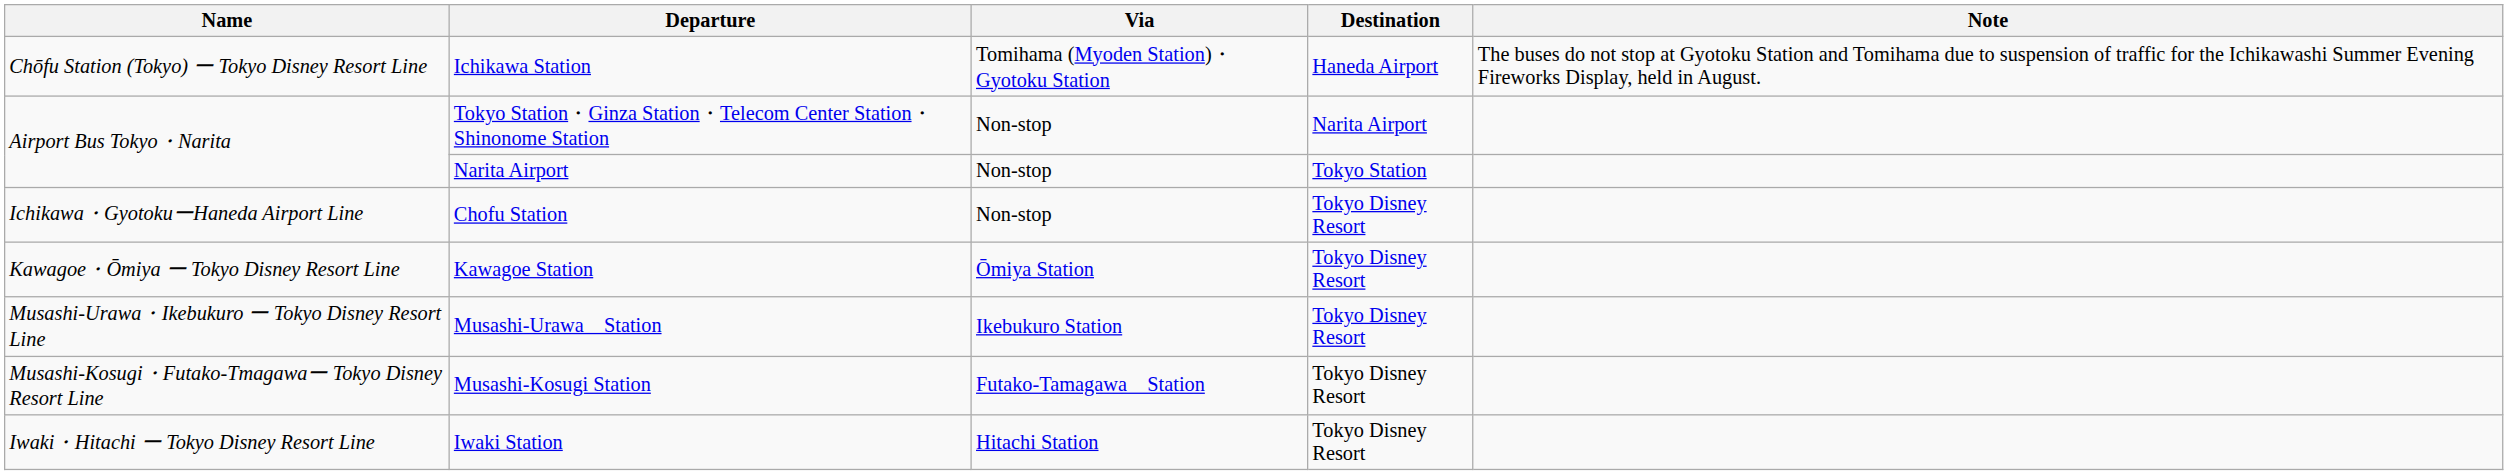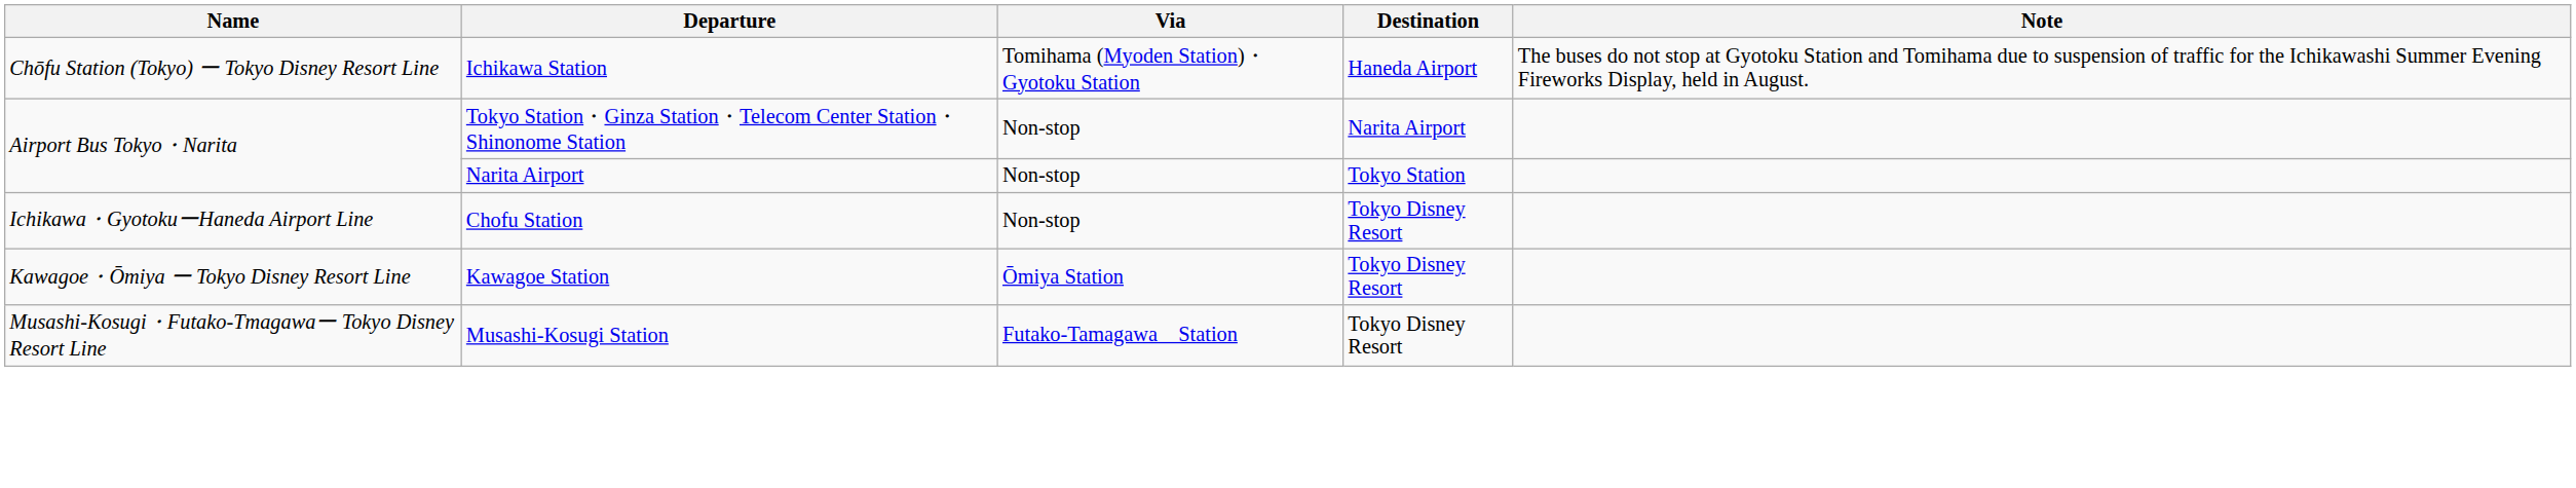 <table class="wikitable">
 <tr>
 <th>Name</th>
 <th>Departure</th>
 <th>Via</th>
 <th>Destination</th>
 <th>Note</th>
 </tr>
 <tr>
 <td><em>Chōfu Station (Tokyo) ー Tokyo Disney Resort Line</em></td>
 <td><a href='#'>Ichikawa Station</a></td>
 <td>Tomihama (<a href='#'>Myoden Station</a>)・<a href='#'>Gyotoku Station</a></td>
 <td><a href='#'>Haneda Airport</a></td>
 <td>The buses do not stop at Gyotoku Station and Tomihama due to suspension of traffic for the Ichikawashi Summer Evening Fireworks Display, held in August.</td>
 </tr>
 <tr>
 <td rowspan="2"><em>Airport Bus Tokyo・Narita</em></td>
 <td><a href='#'>Tokyo Station</a>・<a href='#'>Ginza Station</a>・<a href='#'>Telecom Center Station</a>・<a href='#'>Shinonome Station</a></td>
 <td>Non-stop</td>
 <td><a href='#'>Narita Airport</a></td>
 <td></td>
 </tr>
 <tr>
 <td><a href='#'>Narita Airport</a></td>
 <td>Non-stop</td>
 <td><a href='#'>Tokyo Station</a></td>
 <td></td>
 </tr>
 <tr>
 <td><em>Ichikawa・GyotokuーHaneda Airport Line</em></td>
 <td><a href='#'>Chofu Station</a></td>
 <td>Non-stop</td>
 <td><a href='#'>Tokyo Disney Resort</a></td>
 <td></td>
 </tr>
 <tr>
 <td><em>Kawagoe・Ōmiya ー Tokyo Disney Resort Line</em></td>
 <td><a href='#'>Kawagoe Station</a></td>
 <td><a href='#'>Ōmiya Station</a></td>
 <td><a href='#'>Tokyo Disney Resort</a></td>
 <td></td>
 </tr>
 <tr>
-<td><em>Musashi-Urawa・Ikebukuro ー Tokyo Disney Resort Line</em></td>
-<td><a href='#'>Musashi-Urawa　Station</a></td>
-<td><a href='#'>Ikebukuro Station</a></td>
-<td><a href='#'>Tokyo Disney Resort</a></td>
-<td></td>
-</tr>
-<tr>
 <td><em>Musashi-Kosugi・Futako-Tmagawaー Tokyo Disney Resort Line</em></td>
 <td><a href='#'>Musashi-Kosugi Station</a></td>
 <td><a href='#'>Futako-Tamagawa　Station</a></td>
 <td>Tokyo Disney Resort</td>
 <td></td>
 </tr>
-<tr>
-<td><em>Iwaki・Hitachi ー Tokyo Disney Resort Line</em></td>
-<td><a href='#'>Iwaki Station</a></td>
-<td><a href='#'>Hitachi Station</a></td>
-<td>Tokyo Disney Resort</td>
-<td></td>
-</tr>
 </table>
